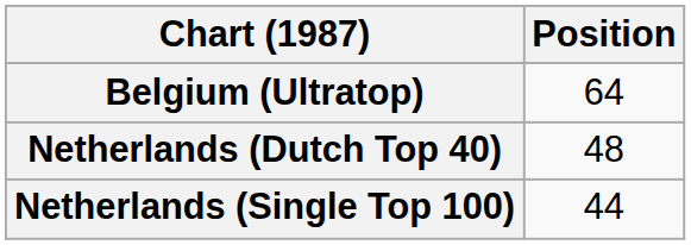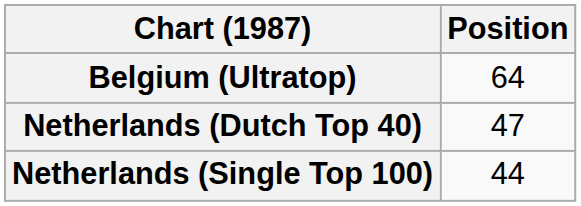 <table class="wikitable sortable plainrowheaders" style="text-align:center">
 <tr>
 <th>Chart (1987)</th>
 <th>Position</th>
 </tr>
 <tr>
 <th scope="row">Belgium (Ultratop)</th>
 <td>64</td>
 </tr>
 <tr>
 <th scope="row">Netherlands (Dutch Top 40)</th>
-<td>48</td>
+<td>47</td>
 </tr>
 <tr>
 <th scope="row">Netherlands (Single Top 100)</th>
 <td>44</td>
 </tr>
 </table>
